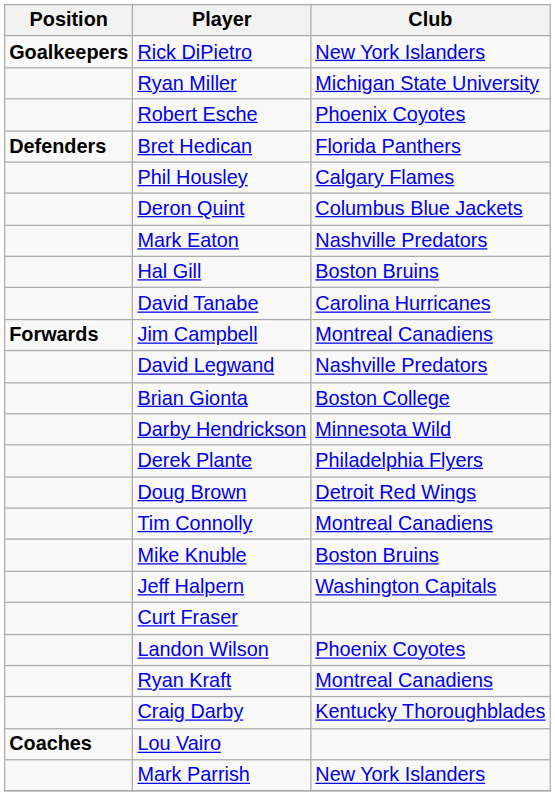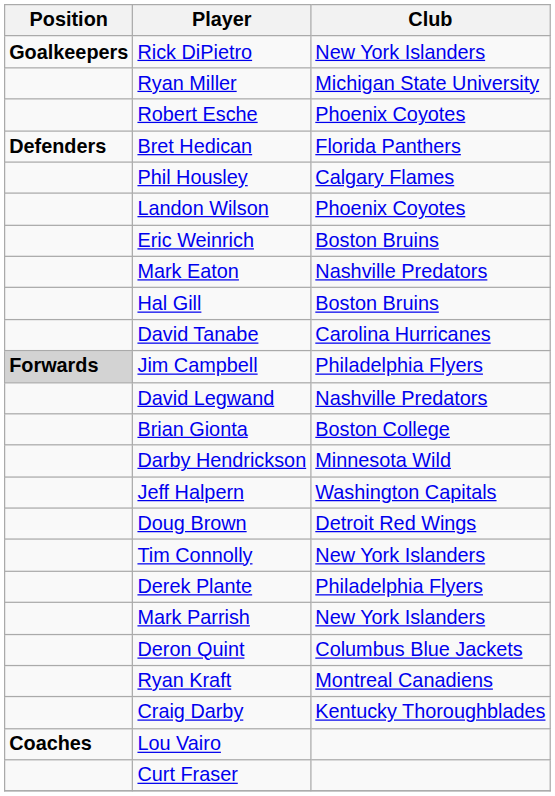 <table class=wikitable>
 <tr>
 <th>Position</th>
 <th>Player</th>
 <th>Club</th>
 </tr>
 <tr>
 <td><strong>Goalkeepers</strong></td>
 <td><a href='#'>Rick DiPietro</a></td>
 <td><a href='#'>New York Islanders</a></td>
 </tr>
 <tr>
 <td></td>
 <td><a href='#'>Ryan Miller</a></td>
 <td><a href='#'>Michigan State University</a></td>
 </tr>
 <tr>
 <td></td>
 <td><a href='#'>Robert Esche</a></td>
 <td><a href='#'>Phoenix Coyotes</a></td>
 </tr>
 <tr>
 <td><strong>Defenders</strong></td>
 <td><a href='#'>Bret Hedican</a></td>
 <td><a href='#'>Florida Panthers</a></td>
 </tr>
 <tr>
 <td></td>
 <td><a href='#'>Phil Housley</a></td>
 <td><a href='#'>Calgary Flames</a></td>
 </tr>
 <tr>
 <td></td>
-<td><a href='#'>Deron Quint</a></td>
-<td><a href='#'>Columbus Blue Jackets</a></td>
+<td><a href='#'>Landon Wilson</a></td>
+<td><a href='#'>Phoenix Coyotes</a></td>
+</tr>
+<tr>
+<td></td>
+<td><a href='#'>Eric Weinrich</a></td>
+<td><a href='#'>Boston Bruins</a></td>
 </tr>
 <tr>
 <td></td>
 <td><a href='#'>Mark Eaton</a></td>
 <td><a href='#'>Nashville Predators</a></td>
 </tr>
 <tr>
 <td></td>
 <td><a href='#'>Hal Gill</a></td>
 <td><a href='#'>Boston Bruins</a></td>
 </tr>
 <tr>
 <td></td>
 <td><a href='#'>David Tanabe</a></td>
 <td><a href='#'>Carolina Hurricanes</a></td>
 </tr>
 <tr>
-<td><strong>Forwards</strong></td>
+<td style="background: lightgrey;"><strong>Forwards</strong></td>
 <td><a href='#'>Jim Campbell</a></td>
-<td><a href='#'>Montreal Canadiens</a></td>
+<td><a href='#'>Philadelphia Flyers</a></td>
 </tr>
 <tr>
 <td></td>
 <td><a href='#'>David Legwand</a></td>
 <td><a href='#'>Nashville Predators</a></td>
 </tr>
 <tr>
 <td></td>
 <td><a href='#'>Brian Gionta</a></td>
 <td><a href='#'>Boston College</a></td>
 </tr>
 <tr>
 <td></td>
 <td><a href='#'>Darby Hendrickson</a></td>
 <td><a href='#'>Minnesota Wild</a></td>
 </tr>
 <tr>
 <td></td>
-<td><a href='#'>Derek Plante</a></td>
-<td><a href='#'>Philadelphia Flyers</a></td>
+<td><a href='#'>Jeff Halpern</a></td>
+<td><a href='#'>Washington Capitals</a></td>
 </tr>
 <tr>
 <td></td>
 <td><a href='#'>Doug Brown</a></td>
 <td><a href='#'>Detroit Red Wings</a></td>
 </tr>
 <tr>
 <td></td>
 <td><a href='#'>Tim Connolly</a></td>
-<td><a href='#'>Montreal Canadiens</a></td>
+<td><a href='#'>New York Islanders</a></td>
 </tr>
 <tr>
 <td></td>
-<td><a href='#'>Mike Knuble</a></td>
-<td><a href='#'>Boston Bruins</a></td>
+<td><a href='#'>Derek Plante</a></td>
+<td><a href='#'>Philadelphia Flyers</a></td>
 </tr>
 <tr>
 <td></td>
-<td><a href='#'>Jeff Halpern</a></td>
-<td><a href='#'>Washington Capitals</a></td>
+<td><a href='#'>Mark Parrish</a></td>
+<td><a href='#'>New York Islanders</a></td>
 </tr>
 <tr>
 <td></td>
-<td><a href='#'>Curt Fraser</a></td>
-<td></td>
-</tr>
-<tr>
-<td></td>
-<td><a href='#'>Landon Wilson</a></td>
-<td><a href='#'>Phoenix Coyotes</a></td>
+<td><a href='#'>Deron Quint</a></td>
+<td><a href='#'>Columbus Blue Jackets</a></td>
 </tr>
 <tr>
 <td></td>
 <td><a href='#'>Ryan Kraft</a></td>
 <td><a href='#'>Montreal Canadiens</a></td>
 </tr>
 <tr>
 <td></td>
 <td><a href='#'>Craig Darby</a></td>
 <td><a href='#'>Kentucky Thoroughblades</a></td>
 </tr>
 <tr>
 <td><strong>Coaches</strong></td>
 <td><a href='#'>Lou Vairo</a></td>
 <td></td>
 </tr>
 <tr>
 <td></td>
-<td><a href='#'>Mark Parrish</a></td>
-<td><a href='#'>New York Islanders</a></td>
+<td><a href='#'>Curt Fraser</a></td>
+<td></td>
 </tr>
 <tr>
 </tr>
 </table>
